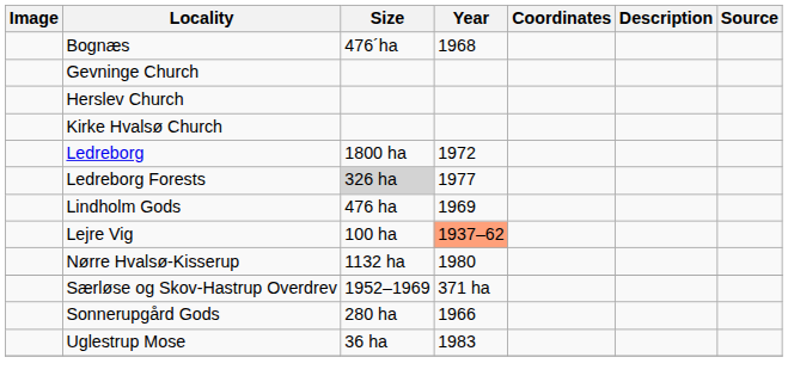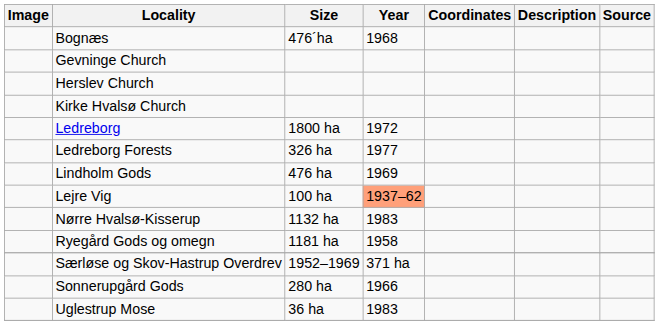 <table class="wikitable sortable">
 <tr>
 <th>Image</th>
 <th>Locality</th>
 <th>Size</th>
 <th>Year</th>
 <th>Coordinates</th>
 <th>Description</th>
 <th>Source</th>
 </tr>
 <tr>
 <td></td>
 <td>Bognæs</td>
 <td>476´ha</td>
 <td>1968</td>
 <td></td>
 <td></td>
 <td></td>
 </tr>
 <tr>
 <td></td>
 <td>Gevninge Church</td>
 <td></td>
 <td></td>
 <td></td>
 <td></td>
 <td></td>
 </tr>
 <tr>
 <td></td>
 <td>Herslev Church</td>
 <td></td>
 <td></td>
 <td></td>
 <td></td>
 <td></td>
 </tr>
 <tr>
 <td></td>
 <td>Kirke Hvalsø Church</td>
 <td></td>
 <td></td>
 <td></td>
 <td></td>
 <td></td>
 </tr>
 <tr>
 <td></td>
 <td><a href='#'>Ledreborg</a></td>
 <td>1800 ha</td>
 <td>1972</td>
 <td></td>
 <td></td>
 <td></td>
 </tr>
 <tr>
 <td></td>
 <td>Ledreborg Forests</td>
-<td style="background: lightgrey;">326 ha</td>
+<td>326 ha</td>
 <td>1977</td>
 <td></td>
 <td></td>
 <td></td>
 </tr>
 <tr>
 <td></td>
 <td>Lindholm Gods</td>
 <td>476 ha</td>
 <td>1969</td>
 <td></td>
 <td></td>
 <td></td>
 </tr>
 <tr>
 <td></td>
 <td>Lejre Vig</td>
 <td>100 ha</td>
 <td style="background: lightsalmon;">1937–62</td>
 <td></td>
 <td></td>
 <td></td>
 </tr>
 <tr>
 <td></td>
 <td>Nørre Hvalsø-Kisserup</td>
 <td>1132 ha</td>
-<td>1980</td>
+<td>1983</td>
+<td></td>
+<td></td>
+<td></td>
+</tr>
+<tr>
+<td></td>
+<td>Ryegård Gods og omegn</td>
+<td>1181 ha</td>
+<td>1958</td>
 <td></td>
 <td></td>
 <td></td>
 </tr>
 <tr>
 </tr>
 <tr>
 <td></td>
 <td>Særløse og Skov-Hastrup Overdrev</td>
 <td>1952–1969</td>
 <td>371 ha</td>
 <td></td>
 <td></td>
 <td></td>
 </tr>
 <tr>
 <td></td>
 <td>Sonnerupgård Gods</td>
 <td>280 ha</td>
 <td>1966</td>
 <td></td>
 <td></td>
 <td></td>
 </tr>
 <tr>
 <td></td>
 <td>Uglestrup Mose</td>
 <td>36 ha</td>
 <td>1983</td>
 <td></td>
 <td></td>
 <td></td>
 </tr>
 <tr>
 </tr>
 </table>
